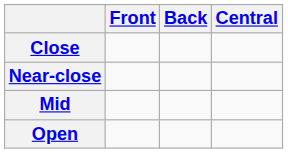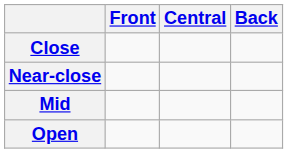 <table class="wikitable" style="text-align:center">
 <tr>
 <th></th>
 <th><a href='#'>Front</a></th>
+<th><a href='#'>Central</a></th>
 <th><a href='#'>Back</a></th>
-<th><a href='#'>Central</a></th>
 </tr>
 <tr>
 <th><a href='#'>Close</a></th>
 <td></td>
 <td></td>
 <td></td>
 </tr>
 <tr>
 <th><a href='#'>Near-close</a></th>
 <td></td>
 <td></td>
 <td></td>
 </tr>
 <tr>
 <th><a href='#'>Mid</a></th>
 <td></td>
 <td></td>
 <td></td>
 </tr>
 <tr>
 <th><a href='#'>Open</a></th>
 <td></td>
 <td></td>
 <td></td>
 </tr>
 </table>
